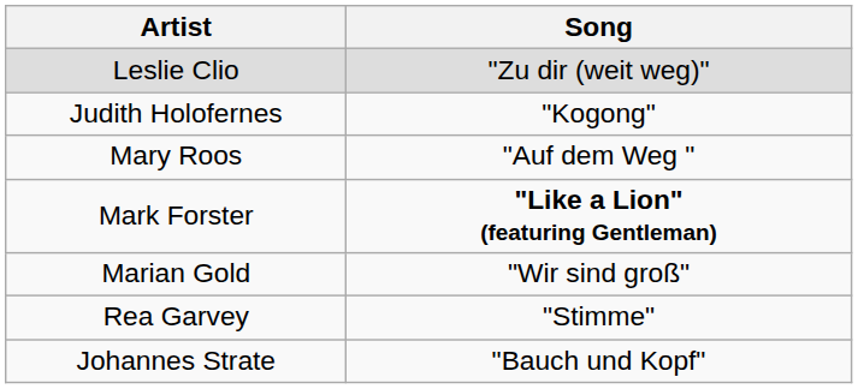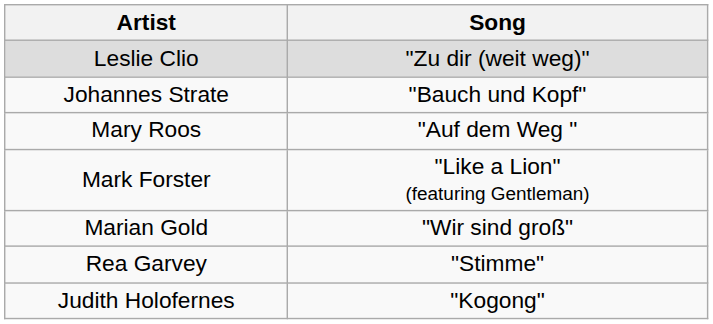 <table class="wikitable plainrowheaders" style="text-align:center;" border="1">
 <tr>
 <th scope="col" rowspan="1" style="width:12em;">Artist</th>
 <th scope="col" rowspan="1" style="width:18em;">Song</th>
 </tr>
 <tr style="background:#ddd;">
 <td scope="row">Leslie Clio</td>
 <td>"Zu dir (weit weg)"</td>
 </tr>
 <tr>
-<td scope="row">Judith Holofernes</td>
-<td>"Kogong"</td>
+<td scope="row">Johannes Strate</td>
+<td>"Bauch und Kopf"</td>
 </tr>
 <tr>
 <td scope="row">Mary Roos</td>
 <td>"Auf dem Weg "</td>
 </tr>
 <tr>
 <td scope="row">Mark Forster</td>
-<td><strong>"Like a Lion"<br><small>(featuring Gentleman)</small></strong></td>
+<td>"Like a Lion"<br><small>(featuring Gentleman)</small></td>
 </tr>
 <tr>
 <td scope="row">Marian Gold</td>
 <td>"Wir sind groß"</td>
 </tr>
 <tr>
 <td scope="row">Rea Garvey</td>
 <td>"Stimme"</td>
 </tr>
 <tr>
-<td scope="row">Johannes Strate</td>
-<td>"Bauch und Kopf"</td>
+<td scope="row">Judith Holofernes</td>
+<td>"Kogong"</td>
 </tr>
 </table>
